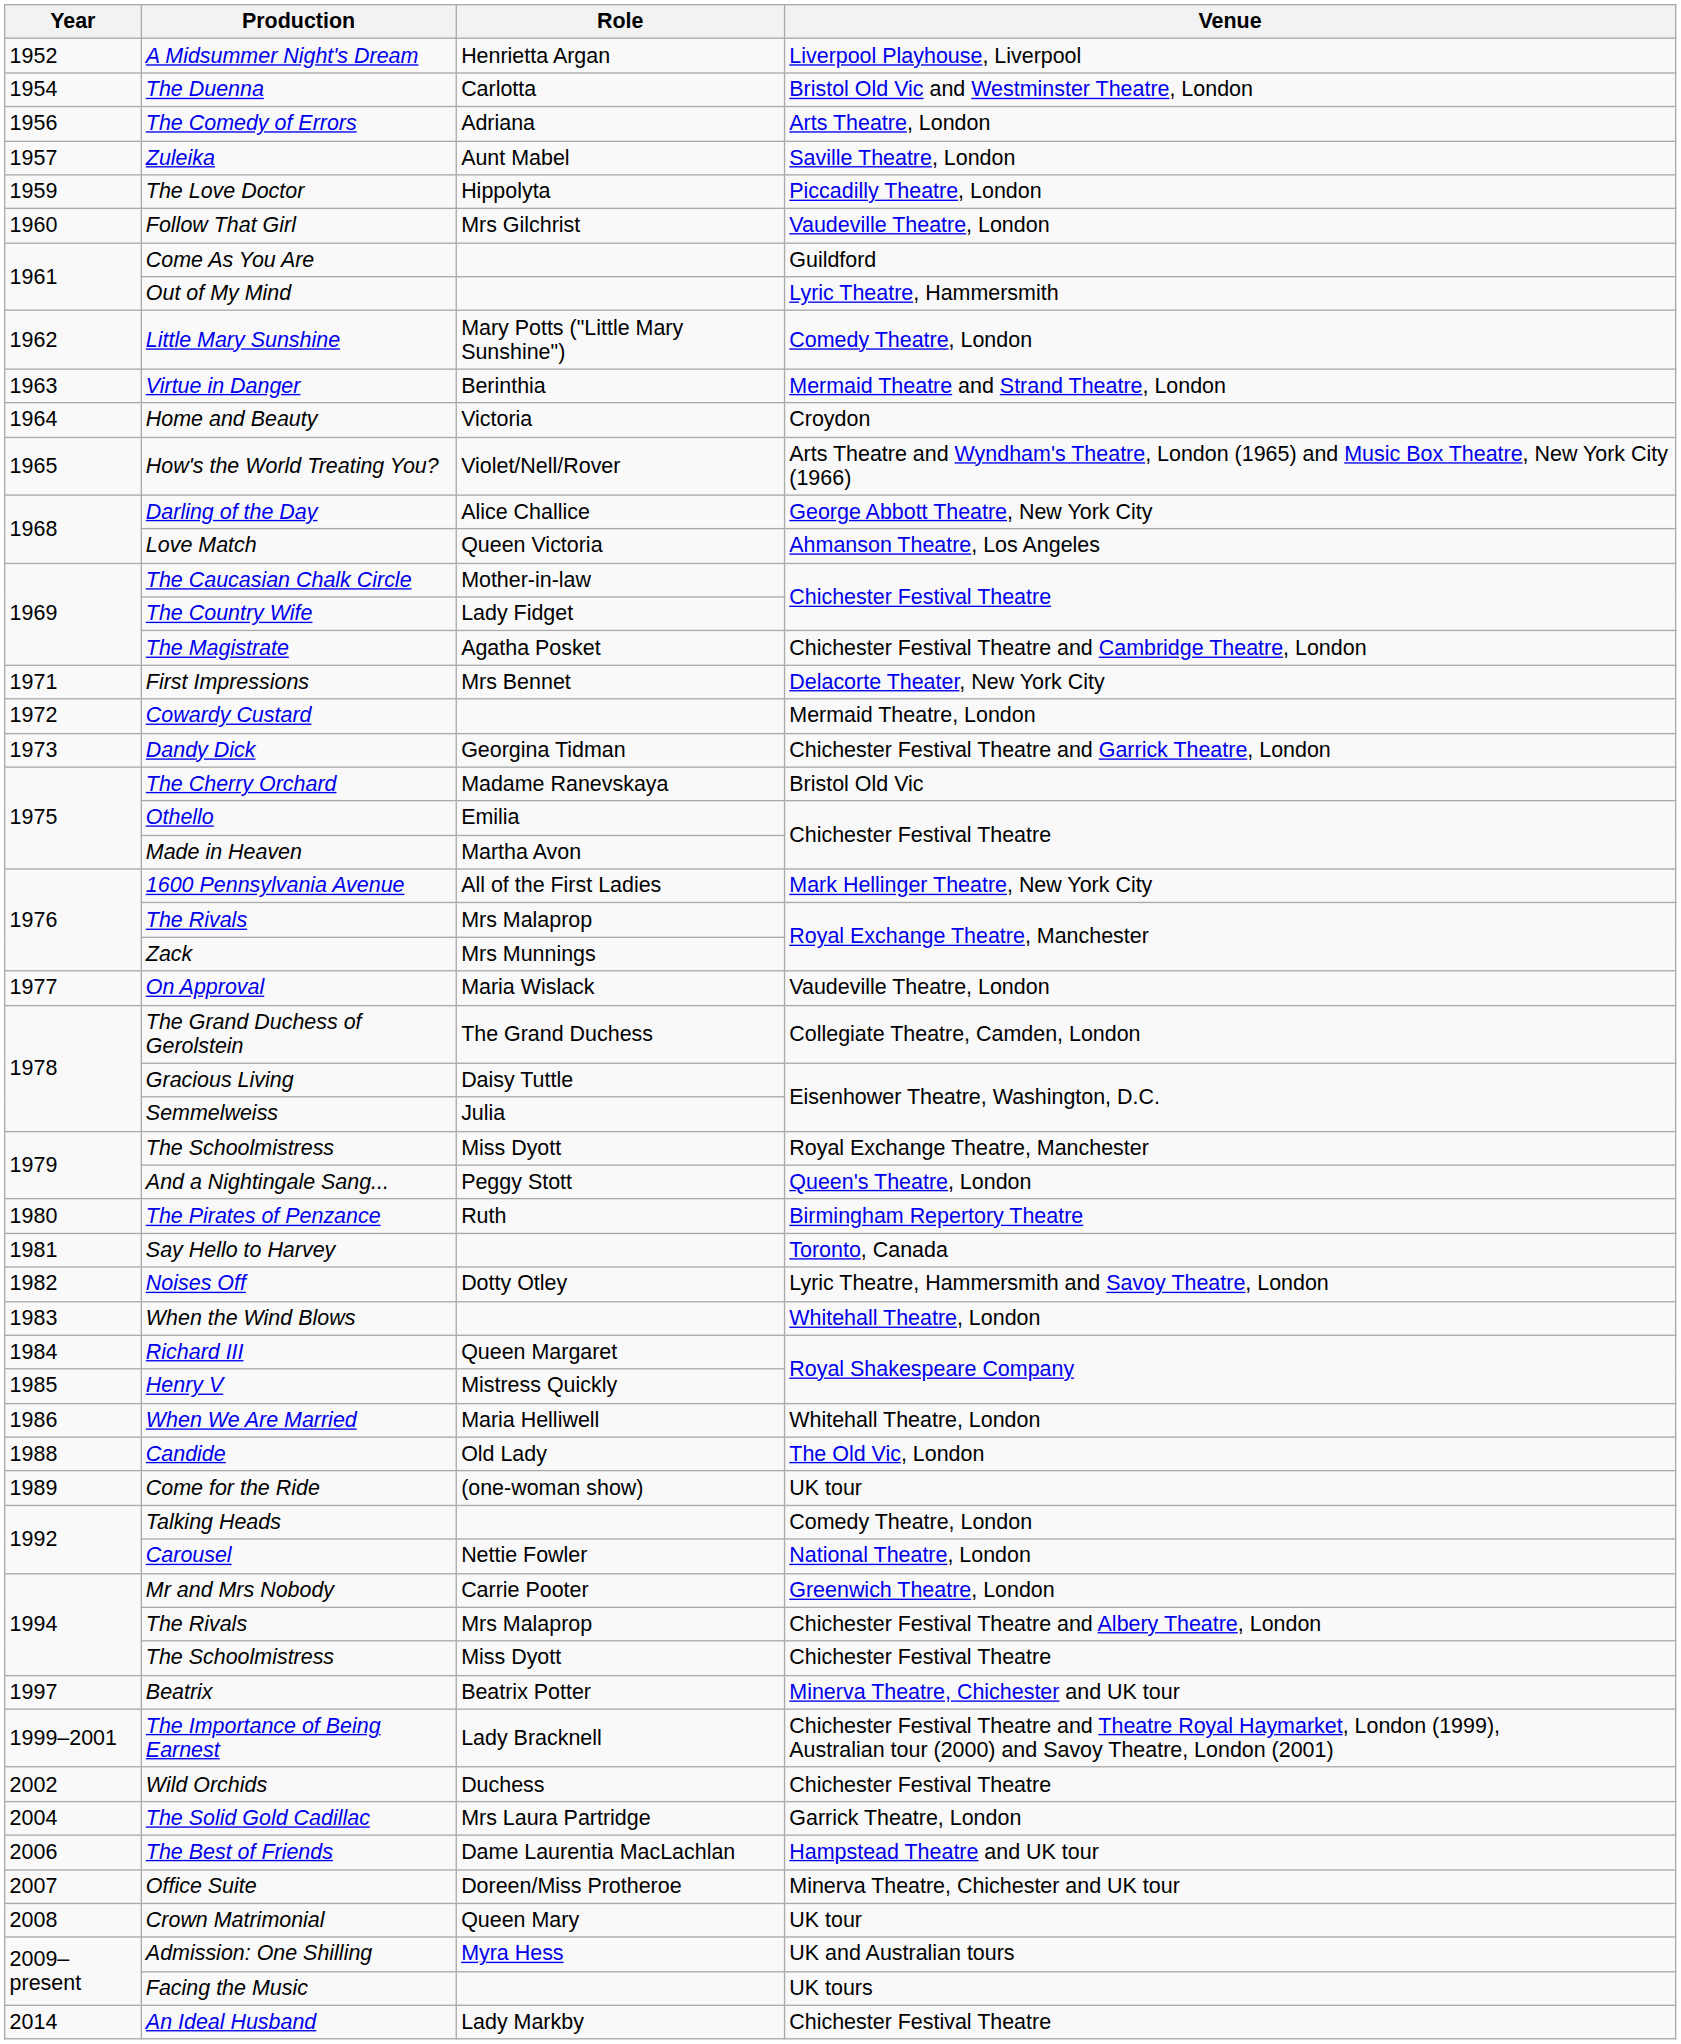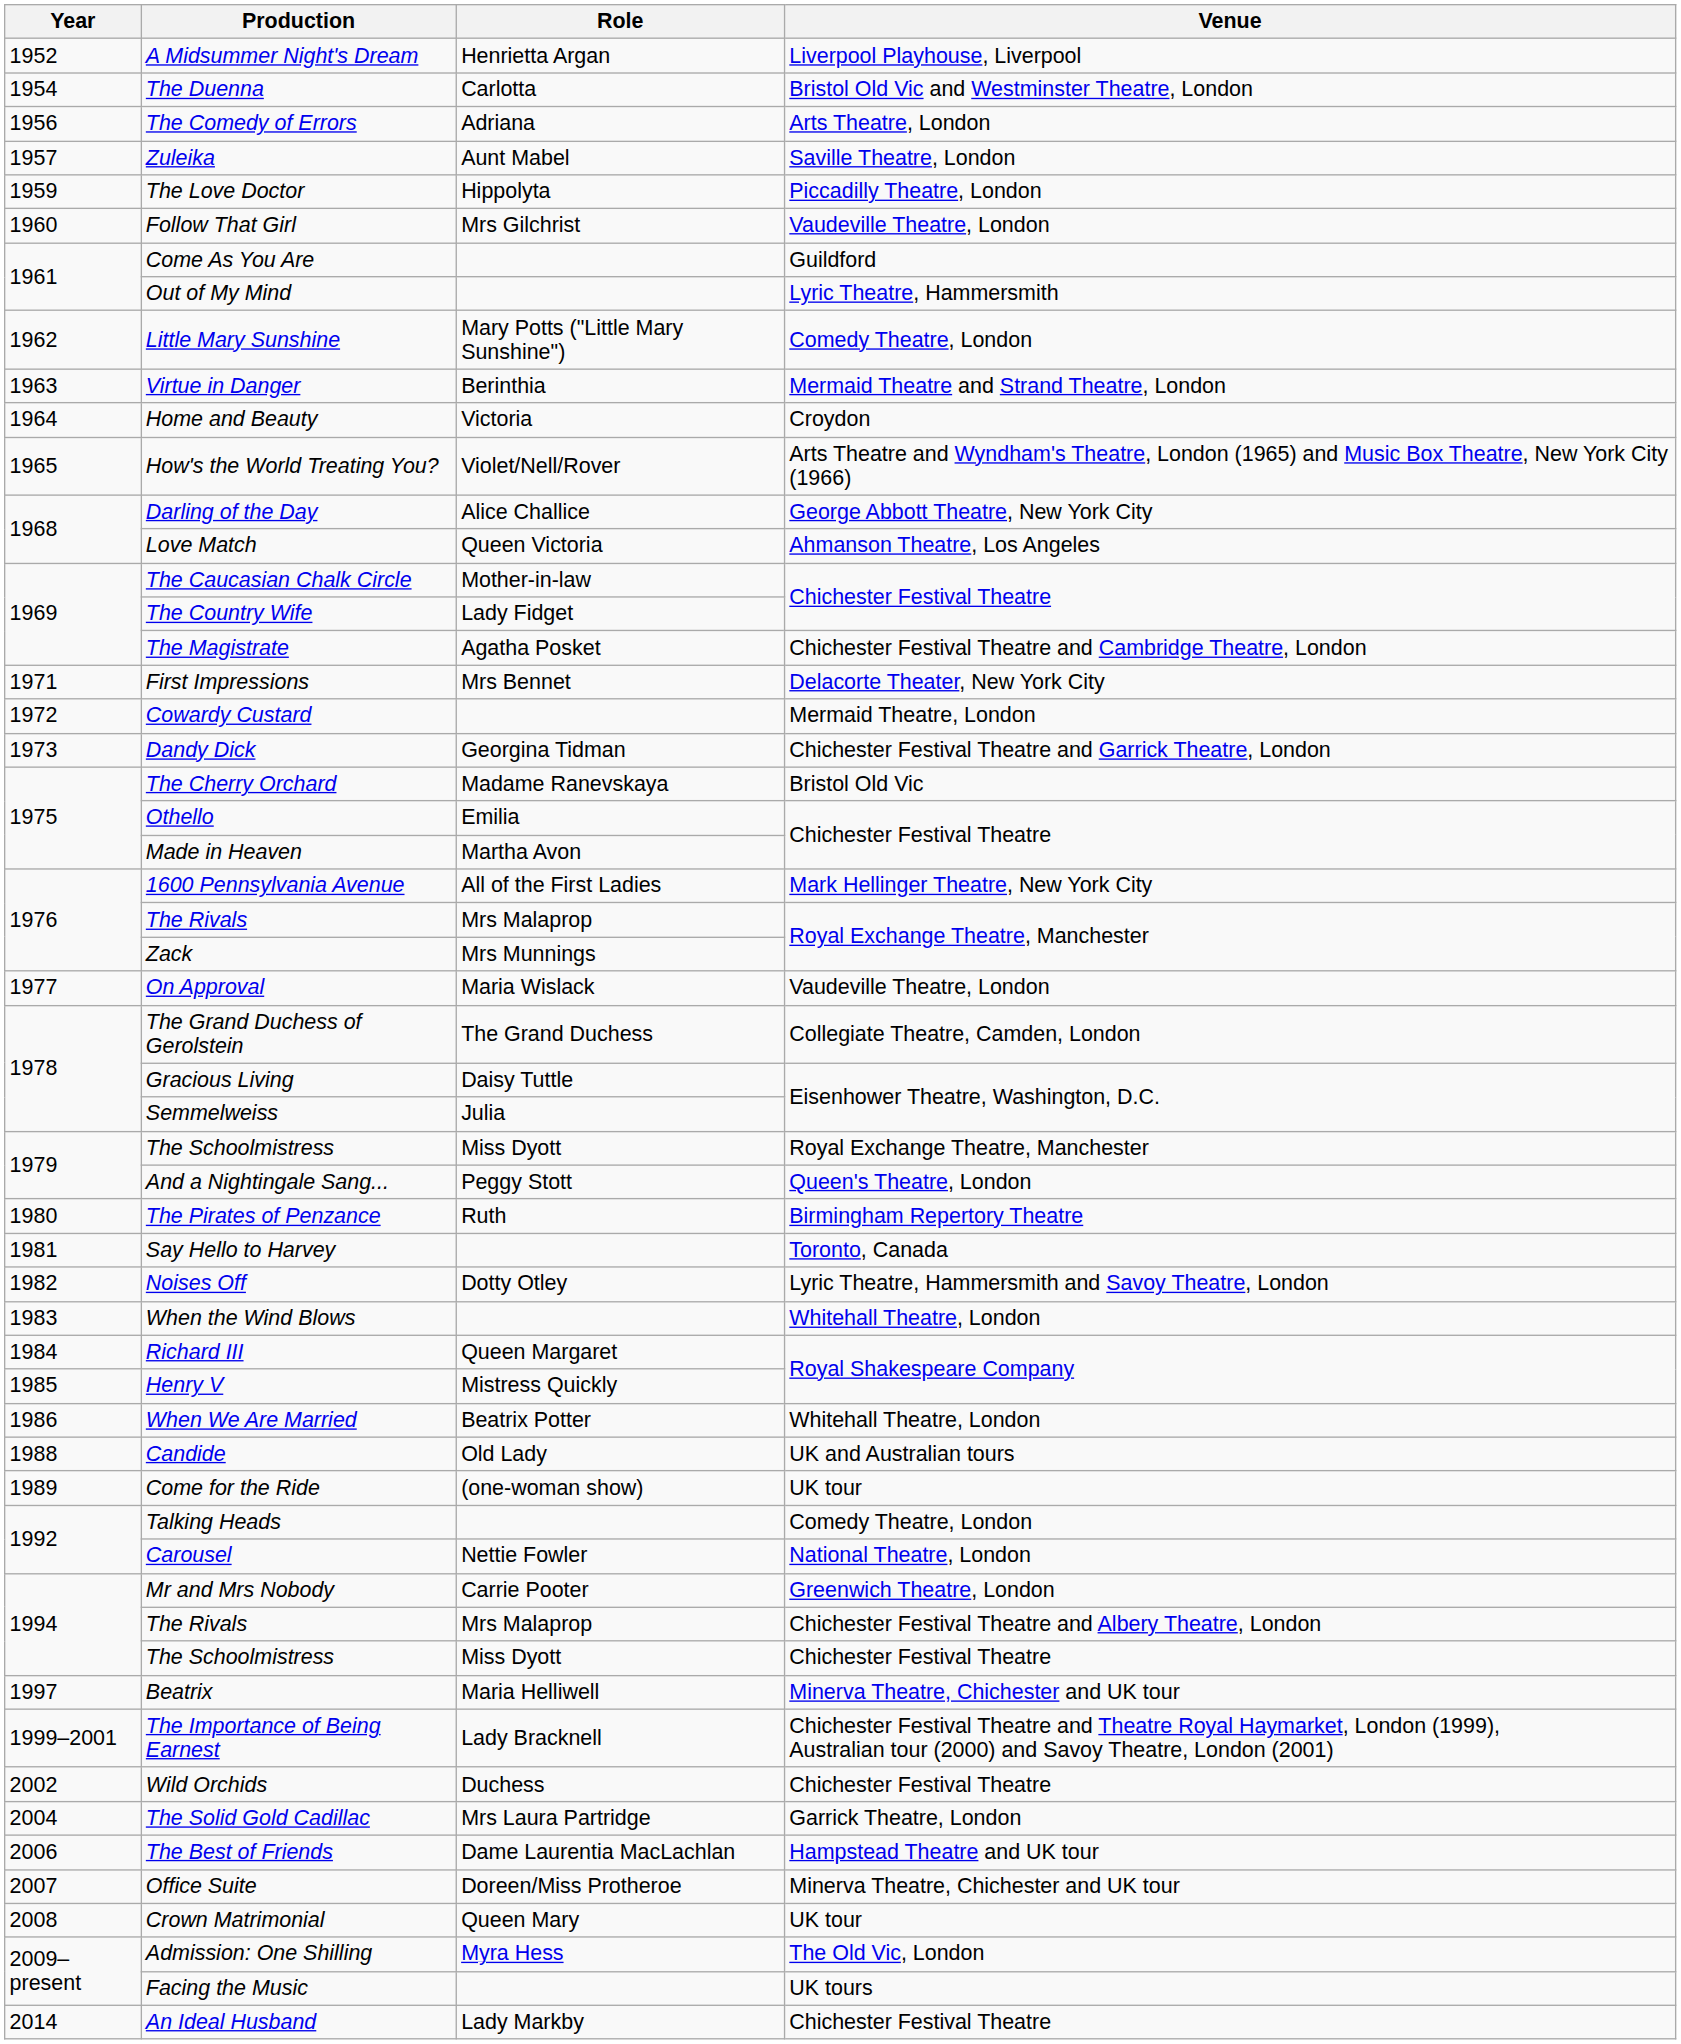 <table class="wikitable sortable">
 <tr>
 <th>Year</th>
 <th>Production</th>
 <th>Role</th>
 <th>Venue</th>
 </tr>
 <tr>
 <td>1952</td>
 <td><em><a href='#'>A Midsummer Night's Dream</a></em></td>
 <td>Henrietta Argan</td>
 <td><a href='#'>Liverpool Playhouse</a>, Liverpool</td>
 </tr>
 <tr>
 <td>1954</td>
 <td><em><a href='#'>The Duenna</a></em></td>
 <td>Carlotta</td>
 <td><a href='#'>Bristol Old Vic</a> and <a href='#'>Westminster Theatre</a>, London</td>
 </tr>
 <tr>
 <td>1956</td>
 <td><em><a href='#'>The Comedy of Errors</a></em></td>
 <td>Adriana</td>
 <td><a href='#'>Arts Theatre</a>, London</td>
 </tr>
 <tr>
 <td>1957</td>
 <td><em><a href='#'>Zuleika</a></em></td>
 <td>Aunt Mabel</td>
 <td><a href='#'>Saville Theatre</a>, London</td>
 </tr>
 <tr>
 <td>1959</td>
 <td><em>The Love Doctor</em></td>
 <td>Hippolyta</td>
 <td><a href='#'>Piccadilly Theatre</a>, London</td>
 </tr>
 <tr>
 <td>1960</td>
 <td><em>Follow That Girl</em></td>
 <td>Mrs Gilchrist</td>
 <td><a href='#'>Vaudeville Theatre</a>, London</td>
 </tr>
 <tr>
 <td rowspan=2>1961</td>
 <td><em>Come As You Are</em></td>
 <td></td>
 <td>Guildford</td>
 </tr>
 <tr>
 <td><em>Out of My Mind</em></td>
 <td></td>
 <td><a href='#'>Lyric Theatre</a>, Hammersmith</td>
 </tr>
 <tr>
 <td>1962</td>
 <td><em><a href='#'>Little Mary Sunshine</a></em></td>
 <td>Mary Potts ("Little Mary Sunshine")</td>
 <td><a href='#'>Comedy Theatre</a>, London</td>
 </tr>
 <tr>
 <td>1963</td>
 <td><em><a href='#'>Virtue in Danger</a></em></td>
 <td>Berinthia</td>
 <td><a href='#'>Mermaid Theatre</a> and <a href='#'>Strand Theatre</a>, London</td>
 </tr>
 <tr>
 <td>1964</td>
 <td><em>Home and Beauty</em></td>
 <td>Victoria</td>
 <td>Croydon</td>
 </tr>
 <tr>
 <td>1965</td>
 <td><em>How's the World Treating You?</em></td>
 <td>Violet/Nell/Rover</td>
 <td>Arts Theatre and <a href='#'>Wyndham's Theatre</a>, London (1965) and <a href='#'>Music Box Theatre</a>, New York City (1966)</td>
 </tr>
 <tr>
 <td rowspan=2>1968</td>
 <td><em><a href='#'>Darling of the Day</a></em></td>
 <td>Alice Challice</td>
 <td><a href='#'>George Abbott Theatre</a>, New York City</td>
 </tr>
 <tr>
 <td><em>Love Match</em></td>
 <td>Queen Victoria</td>
 <td><a href='#'>Ahmanson Theatre</a>, Los Angeles</td>
 </tr>
 <tr>
 <td rowspan=3>1969</td>
 <td><em><a href='#'>The Caucasian Chalk Circle</a></em></td>
 <td>Mother-in-law</td>
 <td rowspan=2><a href='#'>Chichester Festival Theatre</a></td>
 </tr>
 <tr>
 <td><em><a href='#'>The Country Wife</a></em></td>
 <td>Lady Fidget</td>
 </tr>
 <tr>
 <td><em><a href='#'>The Magistrate</a></em></td>
 <td>Agatha Posket</td>
 <td>Chichester Festival Theatre and <a href='#'>Cambridge Theatre</a>, London</td>
 </tr>
 <tr>
 <td>1971</td>
 <td><em>First Impressions</em></td>
 <td>Mrs Bennet</td>
 <td><a href='#'>Delacorte Theater</a>, New York City</td>
 </tr>
 <tr>
 <td>1972</td>
 <td><em><a href='#'>Cowardy Custard</a></em></td>
 <td></td>
 <td>Mermaid Theatre, London</td>
 </tr>
 <tr>
 <td>1973</td>
 <td><em><a href='#'>Dandy Dick</a></em></td>
 <td>Georgina Tidman</td>
 <td>Chichester Festival Theatre and <a href='#'>Garrick Theatre</a>, London</td>
 </tr>
 <tr>
 <td rowspan=3>1975</td>
 <td><em><a href='#'>The Cherry Orchard</a></em></td>
 <td>Madame Ranevskaya</td>
 <td>Bristol Old Vic</td>
 </tr>
 <tr>
 <td><em><a href='#'>Othello</a></em></td>
 <td>Emilia</td>
 <td rowspan=2>Chichester Festival Theatre</td>
 </tr>
 <tr>
 <td><em>Made in Heaven</em></td>
 <td>Martha Avon</td>
 </tr>
 <tr>
 <td rowspan=3>1976</td>
 <td><em><a href='#'>1600 Pennsylvania Avenue</a></em></td>
 <td>All of the First Ladies</td>
 <td><a href='#'>Mark Hellinger Theatre</a>, New York City</td>
 </tr>
 <tr>
 <td><em><a href='#'>The Rivals</a></em></td>
 <td>Mrs Malaprop</td>
 <td rowspan=2><a href='#'>Royal Exchange Theatre</a>, Manchester</td>
 </tr>
 <tr>
 <td><em>Zack</em></td>
 <td>Mrs Munnings</td>
 </tr>
 <tr>
 <td>1977</td>
 <td><em><a href='#'>On Approval</a></em></td>
 <td>Maria Wislack</td>
 <td>Vaudeville Theatre, London</td>
 </tr>
 <tr>
 <td rowspan=3>1978</td>
 <td><em>The Grand Duchess of Gerolstein</em></td>
 <td>The Grand Duchess</td>
 <td>Collegiate Theatre, Camden, London</td>
 </tr>
 <tr>
 <td><em>Gracious Living</em></td>
 <td>Daisy Tuttle</td>
 <td rowspan=2>Eisenhower Theatre, Washington, D.C.</td>
 </tr>
 <tr>
 <td><em>Semmelweiss</em></td>
 <td>Julia</td>
 </tr>
 <tr>
 <td rowspan=2>1979</td>
 <td><em>The Schoolmistress</em></td>
 <td>Miss Dyott</td>
 <td>Royal Exchange Theatre, Manchester</td>
 </tr>
 <tr>
 <td><em>And a Nightingale Sang...</em></td>
 <td>Peggy Stott</td>
 <td><a href='#'>Queen's Theatre</a>, London</td>
 </tr>
 <tr>
 <td>1980</td>
 <td><em><a href='#'>The Pirates of Penzance</a></em></td>
 <td>Ruth</td>
 <td><a href='#'>Birmingham Repertory Theatre</a></td>
 </tr>
 <tr>
 <td>1981</td>
 <td><em>Say Hello to Harvey</em></td>
 <td></td>
 <td><a href='#'>Toronto</a>, Canada</td>
 </tr>
 <tr>
 <td>1982</td>
 <td><em><a href='#'>Noises Off</a></em></td>
 <td>Dotty Otley</td>
 <td>Lyric Theatre, Hammersmith and <a href='#'>Savoy Theatre</a>, London</td>
 </tr>
 <tr>
 <td>1983</td>
 <td><em>When the Wind Blows</em></td>
 <td></td>
 <td><a href='#'>Whitehall Theatre</a>, London</td>
 </tr>
 <tr>
 <td>1984</td>
 <td><em><a href='#'>Richard III</a></em></td>
 <td>Queen Margaret</td>
 <td rowspan=2><a href='#'>Royal Shakespeare Company</a></td>
 </tr>
 <tr>
 <td>1985</td>
 <td><em><a href='#'>Henry V</a></em></td>
 <td>Mistress Quickly</td>
 </tr>
 <tr>
 <td>1986</td>
 <td><em><a href='#'>When We Are Married</a></em></td>
-<td>Maria Helliwell</td>
+<td>Beatrix Potter</td>
 <td>Whitehall Theatre, London</td>
 </tr>
 <tr>
 <td>1988</td>
 <td><em><a href='#'>Candide</a></em></td>
 <td>Old Lady</td>
-<td><a href='#'>The Old Vic</a>, London</td>
+<td>UK and Australian tours</td>
 </tr>
 <tr>
 <td>1989</td>
 <td><em>Come for the Ride</em></td>
 <td>(one-woman show)</td>
 <td>UK tour</td>
 </tr>
 <tr>
 <td rowspan=2>1992</td>
 <td><em>Talking Heads</em></td>
 <td></td>
 <td>Comedy Theatre, London</td>
 </tr>
 <tr>
 <td><em><a href='#'>Carousel</a></em></td>
 <td>Nettie Fowler</td>
 <td><a href='#'>National Theatre</a>, London</td>
 </tr>
 <tr>
 <td rowspan=3>1994</td>
 <td><em>Mr and Mrs Nobody</em></td>
 <td>Carrie Pooter</td>
 <td><a href='#'>Greenwich Theatre</a>, London</td>
 </tr>
 <tr>
 <td><em>The Rivals</em></td>
 <td>Mrs Malaprop</td>
 <td>Chichester Festival Theatre and <a href='#'>Albery Theatre</a>, London</td>
 </tr>
 <tr>
 <td><em>The Schoolmistress</em></td>
 <td>Miss Dyott</td>
 <td>Chichester Festival Theatre</td>
 </tr>
 <tr>
 <td>1997</td>
 <td><em>Beatrix</em></td>
-<td>Beatrix Potter</td>
+<td>Maria Helliwell</td>
 <td><a href='#'>Minerva Theatre, Chichester</a> and UK tour</td>
 </tr>
 <tr>
 <td>1999–2001</td>
 <td><em><a href='#'>The Importance of Being Earnest</a></em></td>
 <td>Lady Bracknell</td>
 <td>Chichester Festival Theatre and <a href='#'>Theatre Royal Haymarket</a>, London (1999),<br>Australian tour (2000) and Savoy Theatre, London (2001)</td>
 </tr>
 <tr>
 <td>2002</td>
 <td><em>Wild Orchids</em></td>
 <td>Duchess</td>
 <td>Chichester Festival Theatre</td>
 </tr>
 <tr>
 <td>2004</td>
 <td><em><a href='#'>The Solid Gold Cadillac</a></em></td>
 <td>Mrs Laura Partridge</td>
 <td>Garrick Theatre, London</td>
 </tr>
 <tr>
 <td>2006</td>
 <td><em><a href='#'>The Best of Friends</a></em></td>
 <td>Dame Laurentia MacLachlan</td>
 <td><a href='#'>Hampstead Theatre</a> and UK tour</td>
 </tr>
 <tr>
 <td>2007</td>
 <td><em>Office Suite</em></td>
 <td>Doreen/Miss Protheroe</td>
 <td>Minerva Theatre, Chichester and UK tour</td>
 </tr>
 <tr>
 <td>2008</td>
 <td><em>Crown Matrimonial</em></td>
 <td>Queen Mary</td>
 <td>UK tour</td>
 </tr>
 <tr>
 <td rowspan=2>2009–present</td>
 <td><em>Admission: One Shilling</em></td>
 <td><a href='#'>Myra Hess</a></td>
-<td>UK and Australian tours</td>
+<td><a href='#'>The Old Vic</a>, London</td>
 </tr>
 <tr>
 <td><em>Facing the Music</em></td>
 <td></td>
 <td>UK tours</td>
 </tr>
 <tr>
 <td>2014</td>
 <td><em><a href='#'>An Ideal Husband</a></em></td>
 <td>Lady Markby</td>
 <td>Chichester Festival Theatre</td>
 </tr>
 </table>
